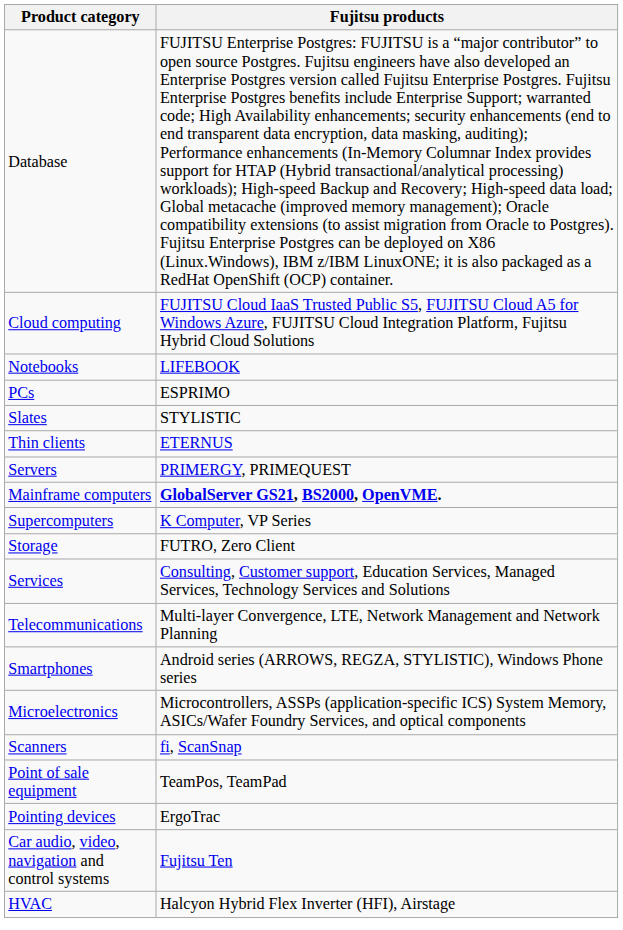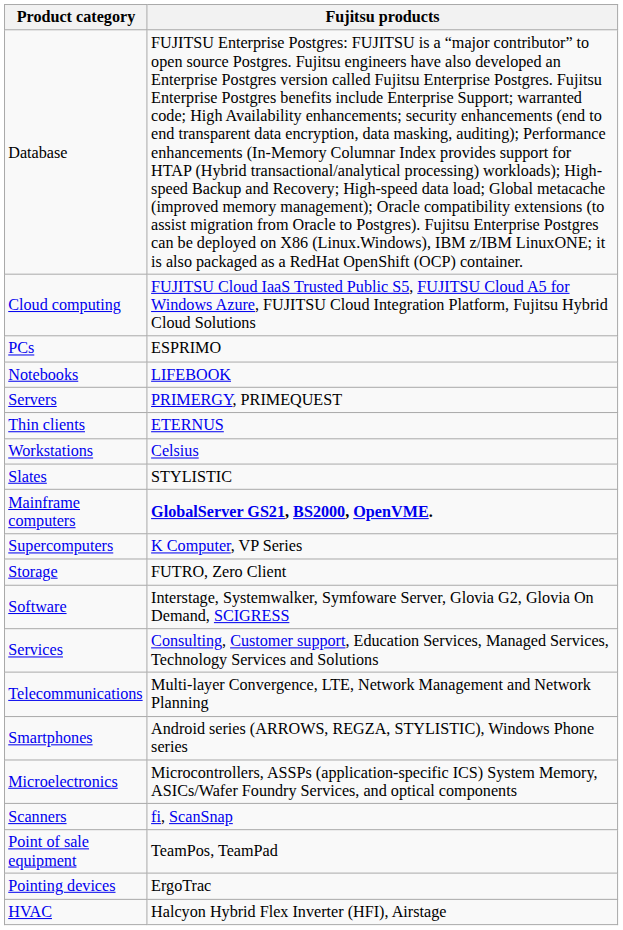 <table class="wikitable">
 <tr>
 <th>Product category</th>
 <th>Fujitsu products</th>
 </tr>
 <tr>
 <td>Database</td>
 <td>FUJITSU Enterprise Postgres: FUJITSU is a “major contributor” to open source Postgres. Fujitsu engineers have also developed an Enterprise Postgres version called Fujitsu Enterprise Postgres. Fujitsu Enterprise Postgres benefits include Enterprise Support; warranted code; High Availability enhancements; security enhancements (end to end transparent data encryption, data masking, auditing); Performance enhancements (In-Memory Columnar Index  provides support for HTAP (Hybrid transactional/analytical processing) workloads); High-speed Backup and Recovery; High-speed data load; Global metacache (improved memory management); Oracle compatibility extensions (to assist migration from Oracle to Postgres). Fujitsu Enterprise Postgres can be deployed on X86 (Linux.Windows), IBM z/IBM LinuxONE;  it is also packaged as a RedHat OpenShift (OCP) container.</td>
 </tr>
 <tr>
 <td><a href='#'>Cloud computing</a></td>
 <td><a href='#'>FUJITSU Cloud IaaS Trusted Public S5</a>, <a href='#'>FUJITSU Cloud A5 for Windows Azure</a>, FUJITSU Cloud Integration Platform, Fujitsu Hybrid Cloud Solutions</td>
 </tr>
 <tr>
+<td><a href='#'>PCs</a></td>
+<td>ESPRIMO</td>
+</tr>
+<tr>
 <td><a href='#'>Notebooks</a></td>
 <td><a href='#'>LIFEBOOK</a></td>
 </tr>
 <tr>
-<td><a href='#'>PCs</a></td>
-<td>ESPRIMO</td>
-</tr>
-<tr>
-<td><a href='#'>Slates</a></td>
-<td>STYLISTIC</td>
+<td><a href='#'>Servers</a></td>
+<td><a href='#'>PRIMERGY</a>, PRIMEQUEST</td>
 </tr>
 <tr>
 <td><a href='#'>Thin clients</a></td>
 <td><a href='#'>ETERNUS</a></td>
 </tr>
 <tr>
-<td><a href='#'>Servers</a></td>
-<td><a href='#'>PRIMERGY</a>, PRIMEQUEST</td>
+<td><a href='#'>Workstations</a></td>
+<td><a href='#'>Celsius</a></td>
+</tr>
+<tr>
+<td><a href='#'>Slates</a></td>
+<td>STYLISTIC</td>
 </tr>
 <tr>
 <td><a href='#'>Mainframe computers</a></td>
 <td><strong><a href='#'>GlobalServer GS21</a>, <a href='#'>BS2000</a>, <a href='#'>OpenVME</a>.</strong></td>
 </tr>
 <tr>
 <td><a href='#'>Supercomputers</a></td>
 <td><a href='#'>K Computer</a>, VP Series</td>
 </tr>
 <tr>
 <td><a href='#'>Storage</a></td>
 <td>FUTRO, Zero Client</td>
+</tr>
+<tr>
+<td><a href='#'>Software</a></td>
+<td>Interstage, Systemwalker, Symfoware Server, Glovia G2, Glovia On Demand, <a href='#'>SCIGRESS</a></td>
 </tr>
 <tr>
 <td><a href='#'>Services</a></td>
 <td><a href='#'>Consulting</a>, <a href='#'>Customer support</a>, Education Services, Managed Services, Technology Services and Solutions</td>
 </tr>
 <tr>
 <td><a href='#'>Telecommunications</a></td>
 <td>Multi-layer Convergence, LTE, Network Management and Network Planning</td>
 </tr>
 <tr>
 <td><a href='#'>Smartphones</a></td>
 <td>Android series (ARROWS, REGZA, STYLISTIC), Windows Phone series</td>
 </tr>
 <tr>
 <td><a href='#'>Microelectronics</a></td>
 <td>Microcontrollers, ASSPs (application-specific ICS) System Memory, ASICs/Wafer Foundry Services, and optical components</td>
 </tr>
 <tr>
 <td><a href='#'>Scanners</a></td>
 <td><a href='#'>fi</a>, <a href='#'>ScanSnap</a></td>
 </tr>
 <tr>
 <td><a href='#'>Point of sale equipment</a></td>
 <td>TeamPos, TeamPad</td>
 </tr>
 <tr>
 <td><a href='#'>Pointing devices</a></td>
 <td>ErgoTrac</td>
 </tr>
 <tr>
-<td><a href='#'>Car audio</a>, <a href='#'>video</a>, <a href='#'>navigation</a> and control systems</td>
-<td><a href='#'>Fujitsu Ten</a></td>
-</tr>
-<tr>
 <td><a href='#'>HVAC</a></td>
 <td>Halcyon Hybrid Flex Inverter (HFI), Airstage</td>
 </tr>
 </table>
